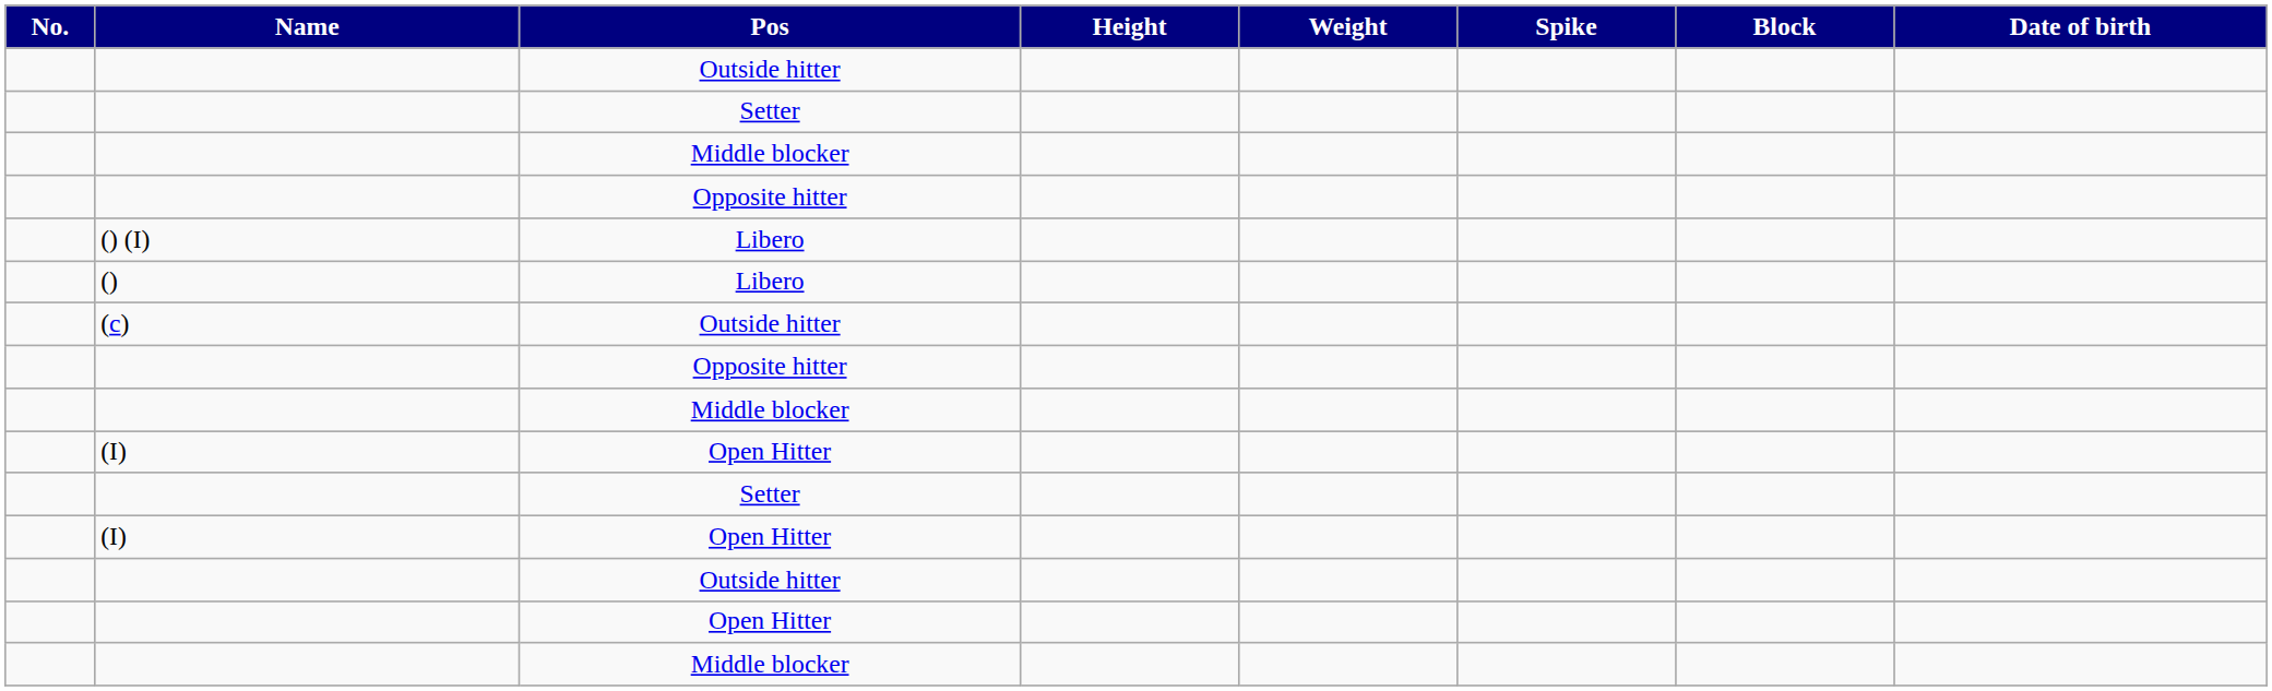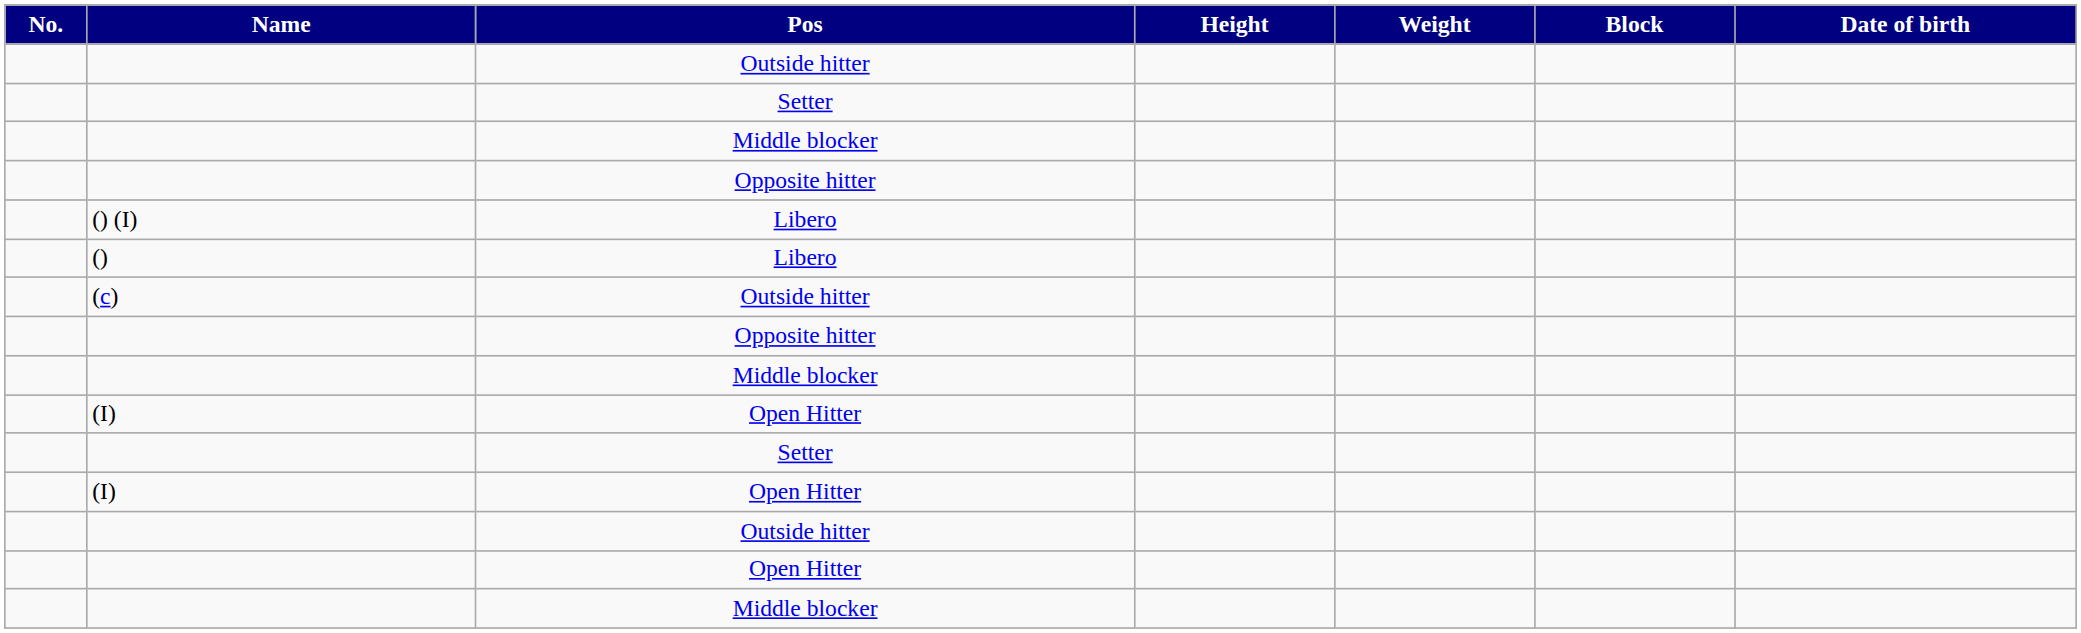 <table class="wikitable sortable" style="font-size:90%; text-align:center; width:100%;">
 <tr>
 <th style="width:3em; background:navy; color:white;">No.</th>
 <th style="width:16em; background:navy; color:white;">Name</th>
 <th style="background:navy; color:white;">Pos</th>
 <th style="width:8em; background:navy; color:white;">Height</th>
 <th style="width:8em; background:navy; color:white;">Weight</th>
-<th style="width:8em; background:navy; color:white;">Spike</th>
 <th style="width:8em; background:navy; color:white;">Block</th>
 <th style="width:14em; background:navy; color:white;">Date of birth</th>
 </tr>
 <tr>
 <td></td>
 <td align=left> </td>
 <td><a href='#'>Outside hitter</a></td>
-<td></td>
 <td></td>
 <td></td>
 <td></td>
 <td align=right></td>
 </tr>
 <tr>
 <td></td>
 <td align=left> </td>
 <td><a href='#'>Setter</a></td>
 <td></td>
 <td></td>
 <td></td>
-<td></td>
 <td align=right></td>
 </tr>
 <tr>
 <td></td>
 <td align=left> </td>
 <td><a href='#'>Middle blocker</a></td>
-<td></td>
 <td></td>
 <td></td>
 <td></td>
 <td align=right></td>
 </tr>
 <tr>
 <td></td>
 <td align=left> </td>
 <td><a href='#'>Opposite hitter</a></td>
 <td></td>
 <td></td>
 <td></td>
-<td></td>
 <td align=right></td>
 </tr>
 <tr>
 <td></td>
 <td align=left>  () (I)</td>
 <td><a href='#'>Libero</a></td>
-<td></td>
 <td></td>
 <td></td>
 <td></td>
 <td align=right></td>
 </tr>
 <tr>
 <td></td>
 <td align=left>  ()</td>
 <td><a href='#'>Libero</a></td>
 <td></td>
 <td></td>
 <td></td>
-<td></td>
 <td align=right></td>
 </tr>
 <tr>
 <td></td>
 <td align=left>  (<a href='#'>c</a>)</td>
 <td><a href='#'>Outside hitter</a></td>
-<td></td>
 <td></td>
 <td></td>
 <td></td>
 <td align=right></td>
 </tr>
 <tr>
 <td></td>
 <td align=left> </td>
 <td><a href='#'>Opposite hitter</a></td>
 <td></td>
 <td></td>
 <td></td>
-<td></td>
 <td align=right></td>
 </tr>
 <tr>
 <td></td>
 <td align=left> </td>
 <td><a href='#'>Middle blocker</a></td>
-<td></td>
 <td></td>
 <td></td>
 <td></td>
 <td align=right></td>
 </tr>
 <tr>
 <td></td>
 <td align=left>  (I)</td>
 <td><a href='#'>Open Hitter</a></td>
 <td></td>
 <td></td>
 <td></td>
-<td></td>
 <td align=right></td>
 </tr>
 <tr>
 <td></td>
 <td align=left> </td>
 <td><a href='#'>Setter</a></td>
-<td></td>
 <td></td>
 <td></td>
 <td></td>
 <td align=right></td>
 </tr>
 <tr>
 <td></td>
 <td align=left>  (I)</td>
 <td><a href='#'>Open Hitter</a></td>
 <td></td>
 <td></td>
 <td></td>
-<td></td>
 <td align=right></td>
 </tr>
 <tr>
 <td></td>
 <td align=left> </td>
 <td><a href='#'>Outside hitter</a></td>
-<td></td>
 <td></td>
 <td></td>
 <td></td>
 <td align=right></td>
 </tr>
 <tr>
 <td></td>
 <td align=left> </td>
 <td><a href='#'>Open Hitter</a></td>
 <td></td>
 <td></td>
 <td></td>
-<td></td>
 <td align=right></td>
 </tr>
 <tr>
 <td></td>
 <td align=left> </td>
 <td><a href='#'>Middle blocker</a></td>
 <td></td>
 <td></td>
 <td></td>
-<td></td>
 <td align=right></td>
 </tr>
 </table>
